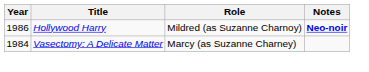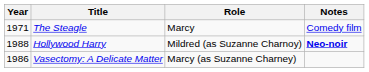 <table class="wikitable sortable">
 <tr>
 <th>Year</th>
 <th>Title</th>
 <th>Role</th>
 <th>Notes</th>
 </tr>
 <tr>
-<td>1986</td>
+<td>1971</td>
+<td><em><a href='#'>The Steagle</a></em></td>
+<td>Marcy</td>
+<td><a href='#'>Comedy film</a></td>
+</tr>
+<tr>
+<td>1988</td>
 <td><em><a href='#'>Hollywood Harry</a></em></td>
 <td>Mildred (as Suzanne Charnoy)</td>
 <td><strong><a href='#'>Neo-noir</a></strong></td>
 </tr>
 <tr>
-<td>1984</td>
+<td>1986</td>
 <td><em><a href='#'>Vasectomy: A Delicate Matter</a></em></td>
 <td>Marcy (as Suzanne Charney)</td>
 <td></td>
 </tr>
 </table>
